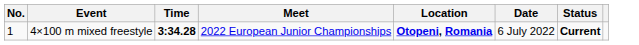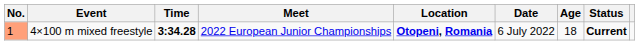 <table class="wikitable">
 <tr>
 <th>No.</th>
 <th>Event</th>
 <th>Time</th>
 <th>Meet</th>
 <th>Location</th>
 <th>Date</th>
+<th>Age</th>
 <th>Status</th>
 <th></th>
 </tr>
 <tr>
-<td>1</td>
+<td style="background: lightsalmon;">1</td>
 <td>4×100 m mixed freestyle</td>
 <td style="text-align:center;"><strong>3:34.28</strong></td>
 <td><a href='#'>2022 European Junior Championships</a></td>
 <td><strong><a href='#'>Otopeni</a>, <a href='#'>Romania</a></strong></td>
 <td>6 July 2022</td>
+<td style="text-align:center;">18</td>
 <td><strong>Current</strong></td>
 <td style="text-align:center;"></td>
 </tr>
 </table>
